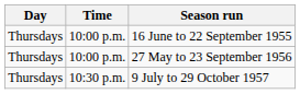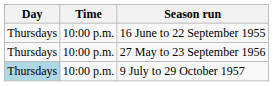 <table class="wikitable">
 <tr>
 <th>Day</th>
 <th>Time</th>
 <th>Season run</th>
 </tr>
 <tr>
 <td>Thursdays</td>
 <td>10:00 p.m.</td>
 <td>16 June to 22 September 1955</td>
 </tr>
 <tr>
 <td>Thursdays</td>
 <td>10:00 p.m.</td>
 <td>27 May to 23 September 1956</td>
 </tr>
 <tr>
-<td>Thursdays</td>
-<td>10:30 p.m.</td>
+<td style="background: lightblue;">Thursdays</td>
+<td>10:00 p.m.</td>
 <td>9 July to 29 October 1957</td>
 </tr>
 </table>
